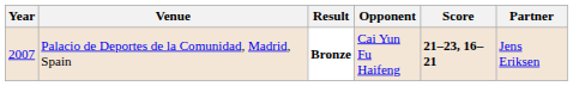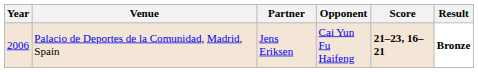 <table class="sortable wikitable" style="font-size: 90%;">
 <tr>
 <th>Year</th>
 <th>Venue</th>
-<th>Result</th>
+<th>Partner</th>
 <th>Opponent</th>
 <th>Score</th>
-<th>Partner</th>
+<th>Result</th>
 </tr>
 <tr style="background:#F3E6D7">
-<td align="center"><a href='#'>2007</a></td>
+<td align="center"><a href='#'>2006</a></td>
 <td align="left"><a href='#'>Palacio de Deportes de la Comunidad</a>, <a href='#'>Madrid</a>, Spain</td>
-<td style="text-align:left; background:white"> <strong>Bronze</strong></td>
+<td align="left"> <a href='#'>Jens Eriksen</a></td>
 <td align="left"> <a href='#'>Cai Yun</a><br> <a href='#'>Fu Haifeng</a></td>
 <td align="left"><strong>21–23, 16–21</strong></td>
-<td align="left"> <a href='#'>Jens Eriksen</a></td>
+<td style="text-align:left; background:white"> <strong>Bronze</strong></td>
 </tr>
 </table>
